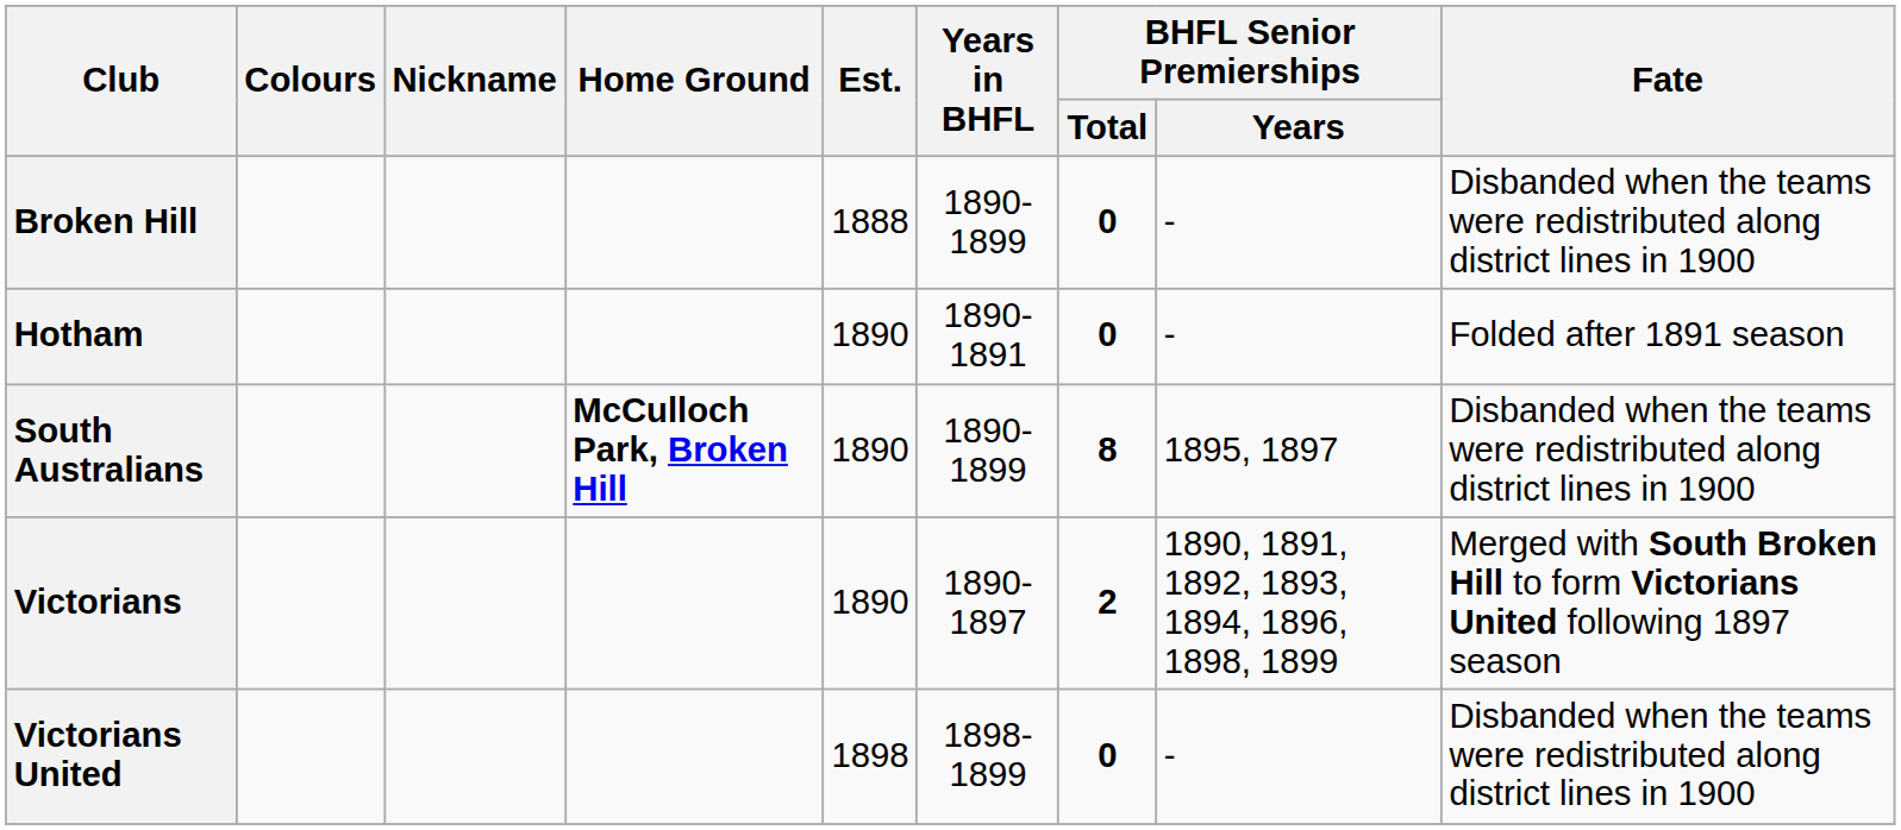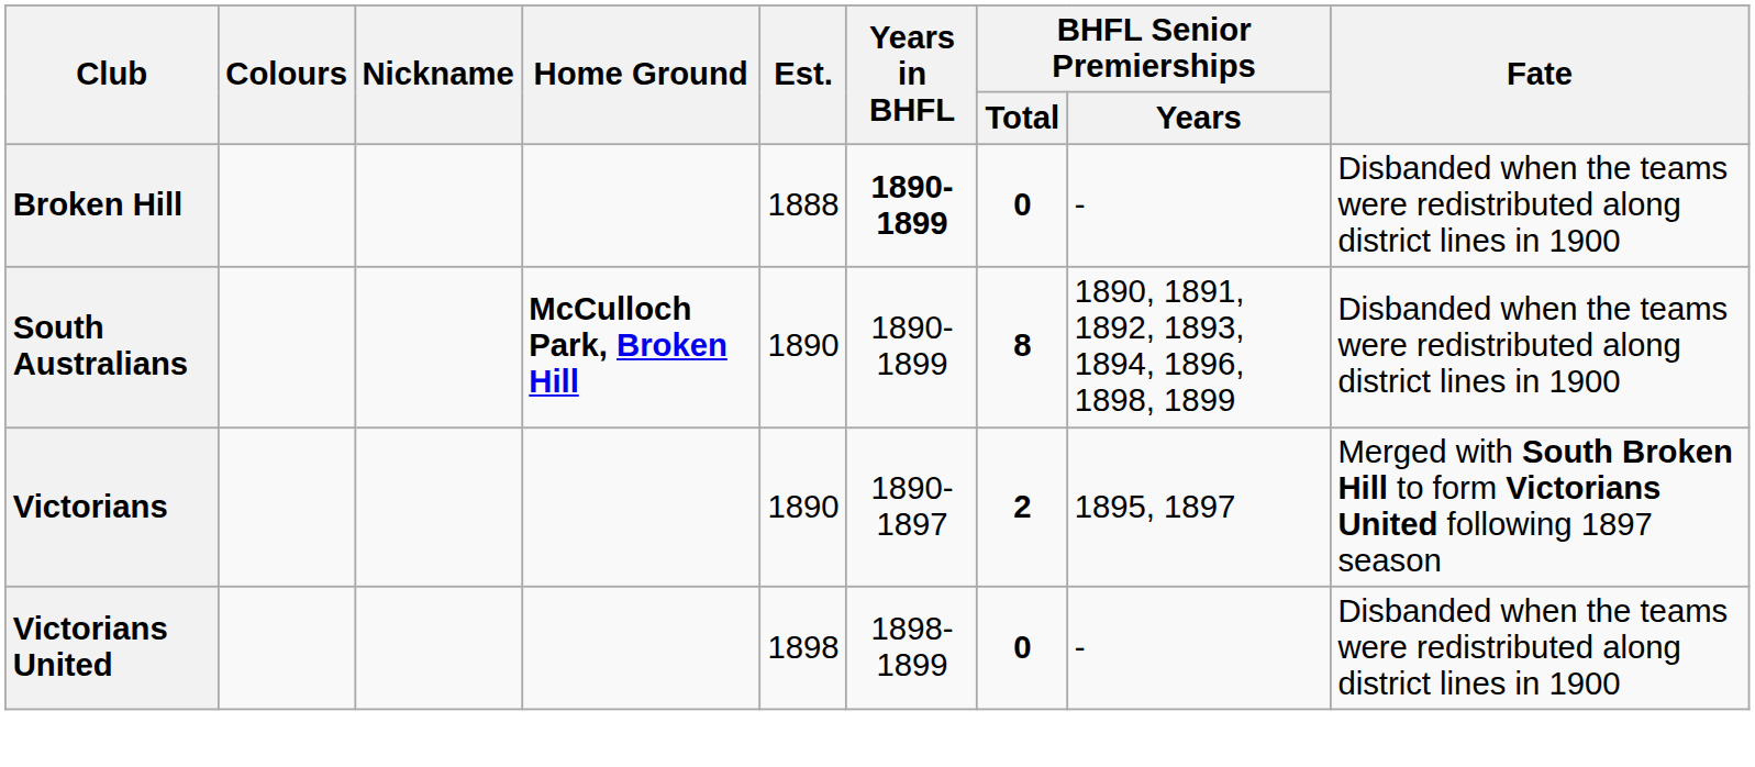 <table class="wikitable sortable">
 <tr>
 <th rowspan="2">Club</th>
 <th rowspan="2">Colours</th>
 <th rowspan="2">Nickname</th>
 <th rowspan="2">Home Ground</th>
 <th rowspan="2">Est.</th>
 <th rowspan="2">Years in BHFL</th>
 <th colspan="2">BHFL Senior Premierships</th>
 <th rowspan="2">Fate</th>
 </tr>
 <tr>
 <th>Total</th>
 <th>Years</th>
 </tr>
 <tr>
 <th style="text-align:left">Broken Hill</th>
 <td align="center"></td>
 <td></td>
 <td></td>
 <td align="center">1888</td>
-<td align="center">1890-1899</td>
+<td align="center"><strong>1890-1899</strong></td>
 <td align="center"><strong>0</strong></td>
 <td>-</td>
 <td>Disbanded when the teams were redistributed along district lines in 1900</td>
-</tr>
-<tr>
-<th style="text-align:left">Hotham</th>
-<td align="center"></td>
-<td></td>
-<td></td>
-<td align="center">1890</td>
-<td align="center">1890-1891</td>
-<td align="center"><strong>0</strong></td>
-<td>-</td>
-<td>Folded after 1891 season</td>
 </tr>
 <tr>
 <th style="text-align:left">South Australians</th>
 <td align="center"></td>
 <td></td>
 <td><strong>McCulloch Park, <a href='#'>Broken Hill</a></strong></td>
 <td align="center">1890</td>
 <td align="center">1890-1899</td>
 <td align="center"><strong>8</strong></td>
-<td>1895, 1897</td>
+<td>1890, 1891, 1892, 1893, 1894, 1896, 1898, 1899</td>
 <td>Disbanded when the teams were redistributed along district lines in 1900</td>
 </tr>
 <tr>
 <th style="text-align:left">Victorians</th>
 <td align="center"></td>
 <td></td>
 <td></td>
 <td align="center">1890</td>
 <td align="center">1890-1897</td>
 <td align="center"><strong>2</strong></td>
-<td>1890, 1891, 1892, 1893, 1894, 1896, 1898, 1899</td>
+<td>1895, 1897</td>
 <td>Merged with <strong>South Broken Hill</strong> to form <strong>Victorians United</strong> following 1897 season</td>
 </tr>
 <tr>
 <th style="text-align:left">Victorians United</th>
 <td align="center"></td>
 <td></td>
 <td></td>
 <td align="center">1898</td>
 <td align="center">1898-1899</td>
 <td align="center"><strong>0</strong></td>
 <td>-</td>
 <td>Disbanded when the teams were redistributed along district lines in 1900</td>
 </tr>
 </table>
